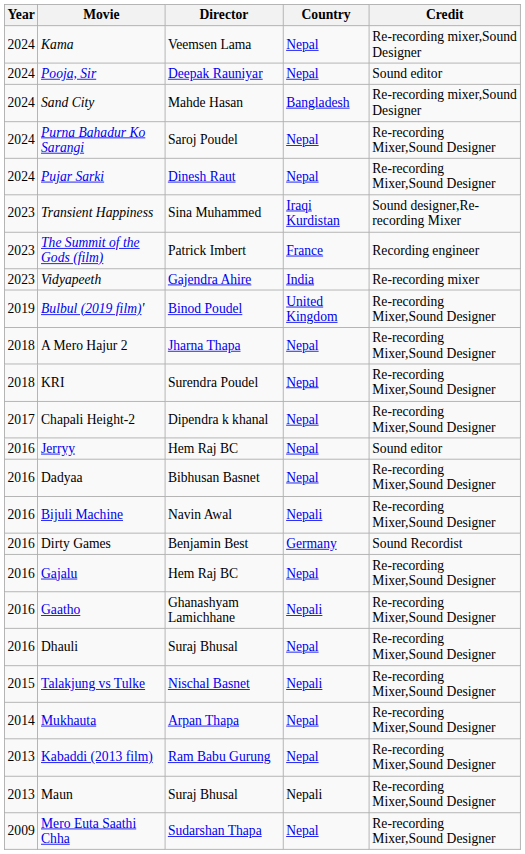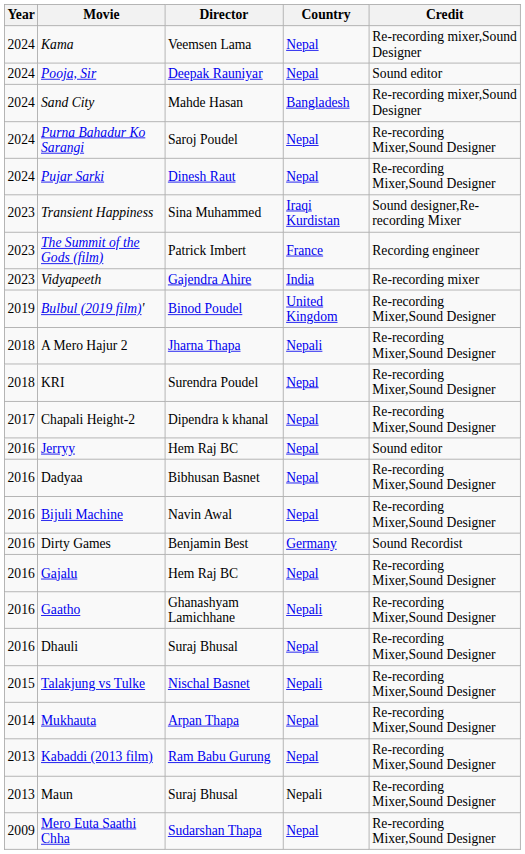 <table class="wikitable" border="1">
 <tr>
 <th>Year</th>
 <th>Movie</th>
 <th>Director</th>
 <th>Country</th>
 <th>Credit</th>
 </tr>
 <tr>
 <td>2024</td>
 <td><em>Kama</em></td>
 <td>Veemsen Lama</td>
 <td><a href='#'>Nepal</a></td>
 <td>Re-recording mixer,Sound Designer</td>
 </tr>
 <tr>
 <td>2024</td>
 <td><em><a href='#'>Pooja, Sir</a></em></td>
 <td><a href='#'>Deepak Rauniyar</a></td>
 <td><a href='#'>Nepal</a></td>
 <td>Sound editor</td>
 </tr>
 <tr>
 <td>2024</td>
 <td><em>Sand City</em></td>
 <td>Mahde Hasan</td>
 <td><a href='#'>Bangladesh</a></td>
 <td>Re-recording mixer,Sound Designer</td>
 </tr>
 <tr>
 <td>2024</td>
 <td><em><a href='#'>Purna Bahadur Ko Sarangi</a></em></td>
 <td>Saroj Poudel</td>
 <td><a href='#'>Nepal</a></td>
 <td>Re-recording Mixer,Sound Designer</td>
 </tr>
 <tr>
 <td>2024</td>
 <td><em><a href='#'>Pujar Sarki</a></em></td>
 <td><a href='#'>Dinesh Raut</a></td>
 <td><a href='#'>Nepal</a></td>
 <td>Re-recording Mixer,Sound Designer</td>
 </tr>
 <tr>
 <td>2023</td>
 <td><em>Transient Happiness</em></td>
 <td>Sina Muhammed</td>
 <td><a href='#'>Iraqi Kurdistan</a></td>
 <td>Sound designer,Re-recording Mixer</td>
 </tr>
 <tr>
 <td>2023</td>
 <td><em><a href='#'>The Summit of the Gods (film)</a></em></td>
 <td>Patrick Imbert</td>
 <td><a href='#'>France</a></td>
 <td>Recording engineer</td>
 </tr>
 <tr>
 <td>2023</td>
 <td><em>Vidyapeeth</em></td>
 <td><a href='#'>Gajendra Ahire</a></td>
 <td><a href='#'>India</a></td>
 <td>Re-recording mixer</td>
 </tr>
 <tr>
 <td>2019</td>
 <td><em><a href='#'>Bulbul (2019 film)</a>'</td>
 <td><a href='#'>Binod Poudel</a></td>
 <td><a href='#'>United Kingdom</a></td>
 <td>Re-recording Mixer,Sound Designer</td>
 </tr>
 <tr>
 <td>2018</td>
 <td></em>A Mero Hajur 2<em></td>
 <td><a href='#'>Jharna Thapa</a></td>
-<td><a href='#'>Nepal</a></td>
+<td><a href='#'>Nepali</a></td>
 <td>Re-recording Mixer,Sound Designer</td>
 </tr>
 <tr>
 <td>2018</td>
 <td>KRI</td>
 <td>Surendra Poudel</td>
 <td></em><a href='#'>Nepal</a><em></td>
 <td>Re-recording Mixer,Sound Designer</td>
 </tr>
 <tr>
 <td>2017</td>
 <td></em>Chapali Height-2<em></td>
 <td>Dipendra k khanal</td>
 <td><a href='#'>Nepal</a></td>
 <td>Re-recording Mixer,Sound Designer</td>
 </tr>
 <tr>
 <td>2016</td>
 <td></em><a href='#'>Jerryy</a><em></td>
 <td>Hem Raj BC</td>
 <td><a href='#'>Nepal</a></td>
 <td>Sound editor</td>
 </tr>
 <tr>
 <td>2016</td>
 <td></em>Dadyaa<em></td>
 <td>Bibhusan Basnet</td>
 <td><a href='#'>Nepal</a></td>
 <td>Re-recording Mixer,Sound Designer</td>
 </tr>
 <tr>
 <td>2016</td>
 <td></em><a href='#'>Bijuli Machine</a><em></td>
 <td>Navin Awal</td>
-<td><a href='#'>Nepali</a></td>
+<td><a href='#'>Nepal</a></td>
 <td>Re-recording Mixer,Sound Designer</td>
 </tr>
 <tr>
 <td>2016</td>
 <td></em>Dirty Games<em></td>
 <td>Benjamin Best</td>
 <td><a href='#'>Germany</a></td>
 <td>Sound Recordist</td>
 </tr>
 <tr>
 <td>2016</td>
 <td></em><a href='#'>Gajalu</a><em></td>
 <td>Hem Raj BC</td>
 <td><a href='#'>Nepal</a></td>
 <td>Re-recording Mixer,Sound Designer</td>
 </tr>
 <tr>
 <td>2016</td>
 <td><a href='#'>Gaatho</a></td>
 <td>Ghanashyam Lamichhane</td>
 <td><a href='#'>Nepali</a></td>
 <td>Re-recording Mixer,Sound Designer</td>
 </tr>
 <tr>
 <td>2016</td>
 <td>Dhauli</td>
 <td>Suraj Bhusal</td>
 <td><a href='#'>Nepal</a></td>
 <td>Re-recording Mixer,Sound Designer</td>
 </tr>
 <tr>
 <td>2015</td>
 <td><a href='#'>Talakjung vs Tulke</a></td>
 <td><a href='#'>Nischal Basnet</a></td>
 <td><a href='#'>Nepali</a></td>
 <td>Re-recording Mixer,Sound Designer</td>
 </tr>
 <tr>
 <td>2014</td>
 <td></em><a href='#'>Mukhauta</a><em></td>
 <td><a href='#'>Arpan Thapa</a></td>
 <td><a href='#'>Nepal</a></td>
 <td>Re-recording Mixer,Sound Designer</td>
 </tr>
 <tr>
 <td>2013</td>
 <td></em><a href='#'>Kabaddi (2013 film)</a><em></td>
 <td><a href='#'>Ram Babu Gurung</a></td>
 <td><a href='#'>Nepal</a></td>
 <td>Re-recording Mixer,Sound Designer</td>
 </tr>
 <tr>
 <td>2013</td>
 <td></em>Maun<em></td>
 <td>Suraj Bhusal</td>
 <td>Nepali</td>
 <td>Re-recording Mixer,Sound Designer</td>
 </tr>
 <tr>
 <td>2009</td>
 <td></em><a href='#'>Mero Euta Saathi Chha</a><em></td>
 <td><a href='#'>Sudarshan Thapa</a></td>
 <td><a href='#'>Nepal</a></td>
 <td>Re-recording Mixer,Sound Designer</td>
 </tr>
 </table>
